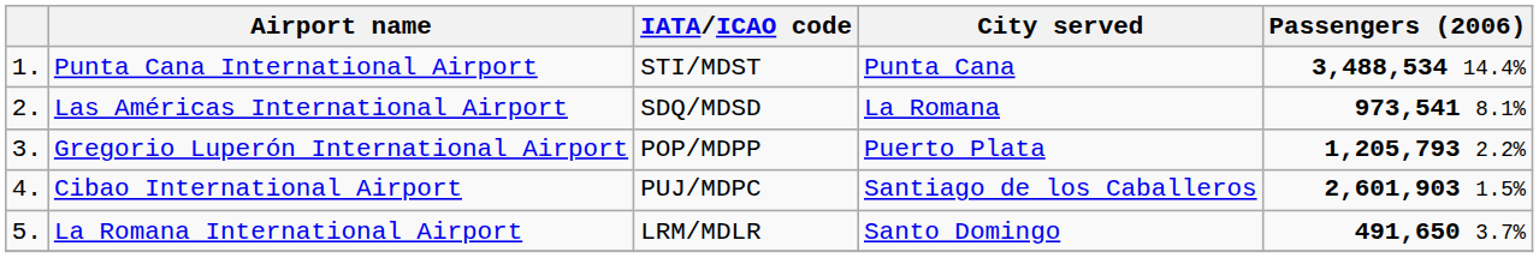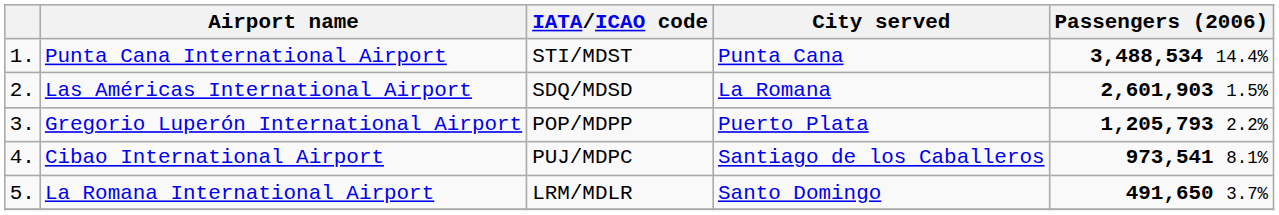 <table class="wikitable sortable">
 <tr>
 <th></th>
 <th>Airport name</th>
 <th><a href='#'>IATA</a>/<a href='#'>ICAO</a> code</th>
 <th>City served</th>
 <th>Passengers (2006)</th>
 </tr>
 <tr>
 <td>1.</td>
 <td><a href='#'>Punta Cana International Airport</a></td>
 <td>STI/MDST</td>
 <td><a href='#'>Punta Cana</a></td>
 <td align=right><strong>3,488,534</strong> <small> 14.4%</small></td>
 </tr>
 <tr>
 <td>2.</td>
 <td><a href='#'>Las Américas International Airport</a></td>
 <td>SDQ/MDSD</td>
 <td><a href='#'>La Romana</a></td>
-<td align=right><strong>973,541</strong> <small> 8.1%</small></td>
+<td align=right><strong>2,601,903</strong> <small> 1.5%</small></td>
 </tr>
 <tr>
 <td>3.</td>
 <td><a href='#'>Gregorio Luperón International Airport</a></td>
 <td>POP/MDPP</td>
 <td><a href='#'>Puerto Plata</a></td>
 <td align=right><strong>1,205,793</strong> <small> 2.2%</small></td>
 </tr>
 <tr>
 <td>4.</td>
 <td><a href='#'>Cibao International Airport</a></td>
 <td>PUJ/MDPC</td>
 <td><a href='#'>Santiago de los Caballeros</a></td>
-<td align=right><strong>2,601,903</strong> <small> 1.5%</small></td>
+<td align=right><strong>973,541</strong> <small> 8.1%</small></td>
 </tr>
 <tr>
 <td>5.</td>
 <td><a href='#'>La Romana International Airport</a></td>
 <td>LRM/MDLR</td>
 <td><a href='#'>Santo Domingo</a></td>
 <td align=right><strong>491,650 </strong> <small> 3.7%</small></td>
 </tr>
 <tr>
 </tr>
 </table>
